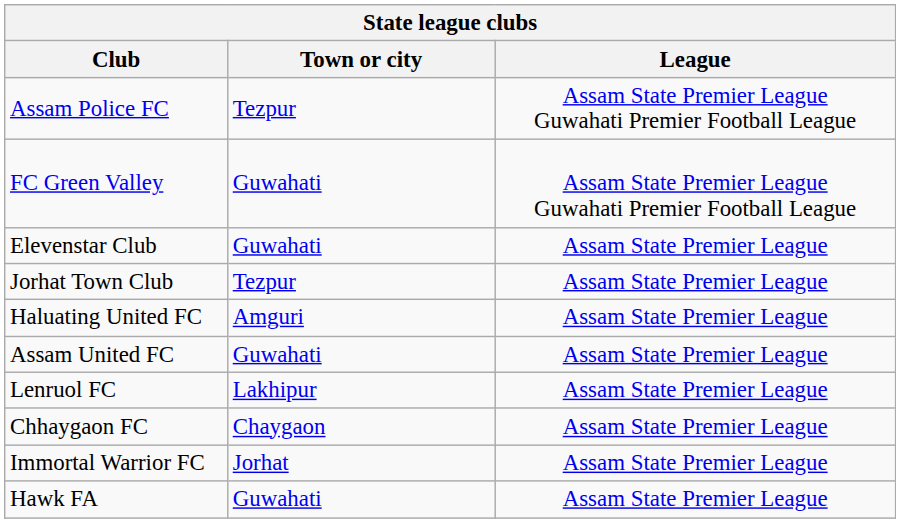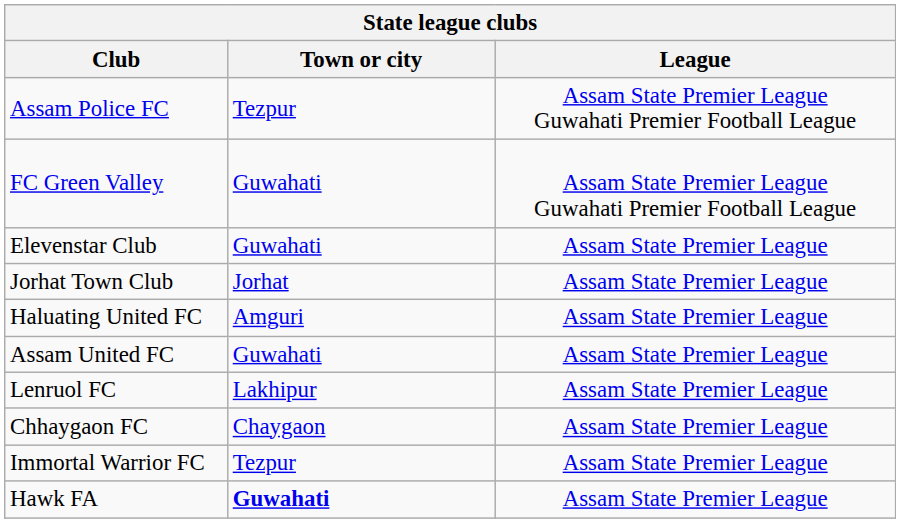 <table class="wikitable sortable" width="100%">
 <tr>
 <th colspan="3">State league clubs</th>
 </tr>
 <tr>
 <th !width="25%">Club</th>
 <th width="30%">Town or city</th>
 <th width="45%">League</th>
 </tr>
 <tr>
 <td><a href='#'>Assam Police FC</a></td>
 <td><a href='#'>Tezpur</a></td>
 <td align="center"><a href='#'>Assam State Premier League</a><br>Guwahati Premier Football League</td>
 </tr>
 <tr>
 <td><a href='#'>FC Green Valley</a></td>
 <td><a href='#'>Guwahati</a></td>
 <td align="center"><br><a href='#'>Assam State Premier League</a><br>Guwahati Premier Football League</td>
 </tr>
 <tr>
 <td>Elevenstar Club</td>
 <td><a href='#'>Guwahati</a></td>
 <td align="center"><a href='#'>Assam State Premier League</a></td>
 </tr>
 <tr>
 <td>Jorhat Town Club</td>
-<td><a href='#'>Tezpur</a></td>
+<td><a href='#'>Jorhat</a></td>
 <td align="center"><a href='#'>Assam State Premier League</a></td>
 </tr>
 <tr>
 <td>Haluating United FC</td>
 <td><a href='#'>Amguri</a></td>
 <td align="center"><a href='#'>Assam State Premier League</a></td>
 </tr>
 <tr>
 <td>Assam United FC</td>
 <td><a href='#'>Guwahati</a></td>
 <td align="center"><a href='#'>Assam State Premier League</a></td>
 </tr>
 <tr>
 <td>Lenruol FC</td>
 <td><a href='#'>Lakhipur</a></td>
 <td align="center"><a href='#'>Assam State Premier League</a></td>
 </tr>
 <tr>
 <td>Chhaygaon FC</td>
 <td><a href='#'>Chaygaon</a></td>
 <td align="center"><a href='#'>Assam State Premier League</a></td>
 </tr>
 <tr>
 <td>Immortal Warrior FC</td>
-<td><a href='#'>Jorhat</a></td>
+<td><a href='#'>Tezpur</a></td>
 <td align="center"><a href='#'>Assam State Premier League</a></td>
 </tr>
 <tr>
 <td>Hawk FA</td>
-<td><a href='#'>Guwahati</a></td>
+<td><strong><a href='#'>Guwahati</a></strong></td>
 <td align="center"><a href='#'>Assam State Premier League</a></td>
 </tr>
 </table>
